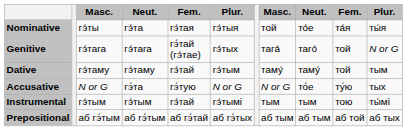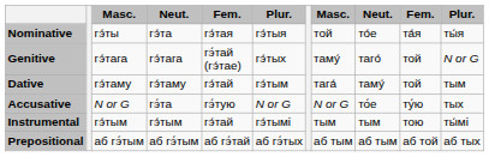 <table class="wikitable">
 <tr>
 <th></th>
 <th rowspan="7"></th>
 <th style="background:#C0C0C0">Masc.</th>
 <th style="background:#C0C0C0">Neut.</th>
 <th style="background:#C0C0C0">Fem.</th>
 <th style="background:#C0C0C0">Plur.</th>
 <th rowspan="7"></th>
 <th style="background:#C0C0C0">Masc.</th>
 <th style="background:#C0C0C0">Neut.</th>
 <th style="background:#C0C0C0">Fem.</th>
 <th style="background:#C0C0C0">Plur.</th>
 </tr>
 <tr>
 <td style="background:#C0C0C0"><strong>Nominative</strong></td>
 <td>гэ́ты</td>
 <td>гэ́та</td>
 <td>гэ́тая</td>
 <td>гэ́тыя</td>
 <td>той</td>
 <td>то́е</td>
 <td>та́я</td>
 <td>ты́я</td>
 </tr>
 <tr>
 <td style="background:#C0C0C0"><strong>Genitive</strong></td>
 <td>гэ́тага</td>
 <td>гэ́тага</td>
 <td>гэ́тай<br>(гэ́тае)</td>
 <td>гэ́тых</td>
-<td>тага́</td>
+<td>таму́</td>
 <td>таго́</td>
 <td>той</td>
 <td><em>N or G</em></td>
 </tr>
 <tr>
 <td style="background:#C0C0C0"><strong>Dative</strong></td>
 <td>гэ́таму</td>
 <td>гэ́таму</td>
 <td>гэ́тай</td>
 <td>гэ́тым</td>
-<td>таму́</td>
+<td>тага́</td>
 <td>таму́</td>
 <td>той</td>
 <td>тым</td>
 </tr>
 <tr>
 <td style="background:#C0C0C0"><strong>Accusative</strong></td>
 <td><em>N or G</em></td>
 <td>гэ́та</td>
 <td>гэ́тую</td>
 <td><em>N or G</em></td>
 <td><em>N or G</em></td>
 <td>то́е</td>
 <td>ту́ю</td>
 <td>тых</td>
 </tr>
 <tr>
 <td style="background:#C0C0C0"><strong>Instrumental</strong></td>
 <td>гэ́тым</td>
 <td>гэ́тым</td>
 <td>гэ́тай</td>
 <td>гэ́тымі</td>
 <td>тым</td>
 <td>тым</td>
 <td>тою</td>
 <td>ты́мі</td>
 </tr>
 <tr>
 <td style="background:#C0C0C0"><strong>Prepositional</strong></td>
 <td>аб гэ́тым</td>
 <td>аб гэ́тым</td>
 <td>аб гэ́тай</td>
 <td>аб гэ́тых</td>
 <td>аб тым</td>
 <td>аб тым</td>
 <td>аб той</td>
 <td>аб тых</td>
 </tr>
 </table>
